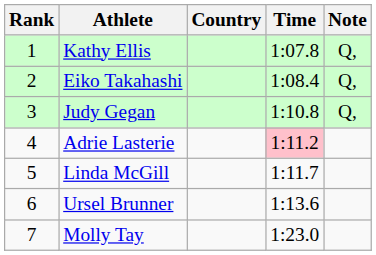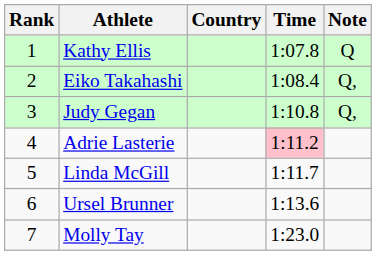 <table class="wikitable sortable" style="text-align:center">
 <tr>
 <th>Rank</th>
 <th>Athlete</th>
 <th>Country</th>
 <th>Time</th>
 <th>Note</th>
 </tr>
 <tr bgcolor=#CCFFCC>
 <td>1</td>
 <td align=left><a href='#'>Kathy Ellis</a></td>
 <td align=left></td>
 <td>1:07.8</td>
-<td>Q, </td>
+<td>Q</td>
 </tr>
 <tr bgcolor=#CCFFCC>
 <td>2</td>
 <td align=left><a href='#'>Eiko Takahashi</a></td>
 <td align=left></td>
 <td>1:08.4</td>
 <td>Q, </td>
 </tr>
 <tr bgcolor=#CCFFCC>
 <td>3</td>
 <td align=left><a href='#'>Judy Gegan</a></td>
 <td align=left></td>
 <td>1:10.8</td>
 <td>Q, </td>
 </tr>
 <tr>
 <td>4</td>
 <td align=left><a href='#'>Adrie Lasterie</a></td>
 <td align=left></td>
 <td style="background: pink;">1:11.2</td>
 <td></td>
 </tr>
 <tr>
 <td>5</td>
 <td align=left><a href='#'>Linda McGill</a></td>
 <td align=left></td>
 <td>1:11.7</td>
 <td></td>
 </tr>
 <tr>
 <td>6</td>
 <td align=left><a href='#'>Ursel Brunner</a></td>
 <td align=left></td>
 <td>1:13.6</td>
 <td></td>
 </tr>
 <tr>
 <td>7</td>
 <td align=left><a href='#'>Molly Tay</a></td>
 <td align=left></td>
 <td>1:23.0</td>
 <td></td>
 </tr>
 </table>
